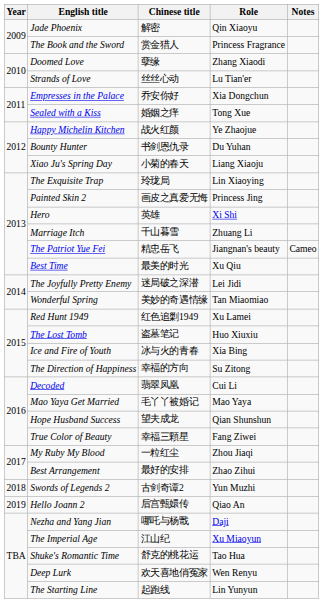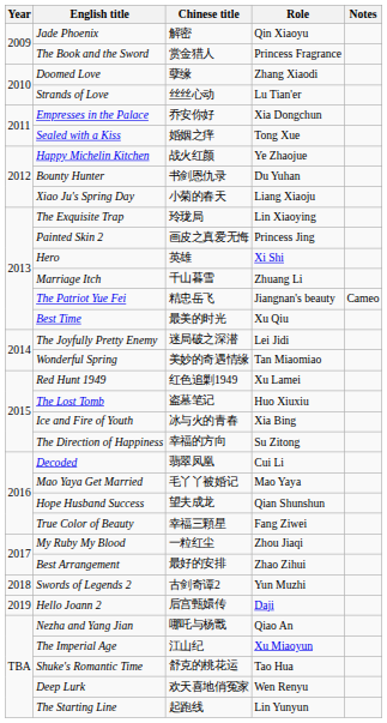 <table class="wikitable sortable">
 <tr>
 <th>Year</th>
 <th>English title</th>
 <th>Chinese title</th>
 <th>Role</th>
 <th class="unsortable">Notes</th>
 </tr>
 <tr>
 <td rowspan=2>2009</td>
 <td><em>Jade Phoenix</em></td>
 <td>解密</td>
 <td>Qin Xiaoyu</td>
 <td></td>
 </tr>
 <tr>
 <td><em>The Book and the Sword</em></td>
 <td>赏金猎人</td>
 <td>Princess Fragrance</td>
 <td></td>
 </tr>
 <tr>
 <td rowspan=2>2010</td>
 <td><em>Doomed Love</em></td>
 <td>孽缘</td>
 <td>Zhang Xiaodi</td>
 <td></td>
 </tr>
 <tr>
 <td><em>Strands of Love</em></td>
 <td>丝丝心动</td>
 <td>Lu Tian'er</td>
 <td></td>
 </tr>
 <tr>
 <td rowspan=2>2011</td>
 <td><em><a href='#'>Empresses in the Palace</a></em></td>
 <td>乔安你好</td>
 <td>Xia Dongchun</td>
 <td></td>
 </tr>
 <tr>
 <td><em><a href='#'>Sealed with a Kiss</a></em></td>
 <td>婚姻之痒</td>
 <td>Tong Xue</td>
 <td></td>
 </tr>
 <tr>
 <td rowspan=3>2012</td>
 <td><em><a href='#'>Happy Michelin Kitchen</a></em></td>
 <td>战火红颜</td>
 <td>Ye Zhaojue</td>
 <td></td>
 </tr>
 <tr>
 <td><em>Bounty Hunter</em></td>
 <td>书剑恩仇录</td>
 <td>Du Yuhan</td>
 <td></td>
 </tr>
 <tr>
 <td><em>Xiao Ju's Spring Day</em></td>
 <td>小菊的春天</td>
 <td>Liang Xiaoju</td>
 <td></td>
 </tr>
 <tr>
 <td rowspan=6>2013</td>
 <td><em>The Exquisite Trap</em></td>
 <td>玲珑局</td>
 <td>Lin Xiaoying</td>
 <td></td>
 </tr>
 <tr>
 <td><em>Painted Skin 2</em></td>
 <td>画皮之真爱无悔</td>
 <td>Princess Jing</td>
 <td></td>
 </tr>
 <tr>
 <td><em>Hero</em></td>
 <td>英雄</td>
 <td><a href='#'>Xi Shi</a></td>
 <td></td>
 </tr>
 <tr>
 <td><em>Marriage Itch</em></td>
 <td>千山暮雪</td>
 <td>Zhuang Li</td>
 <td></td>
 </tr>
 <tr>
 <td><em><a href='#'>The Patriot Yue Fei</a></em></td>
 <td>精忠岳飞</td>
 <td>Jiangnan's beauty</td>
 <td>Cameo</td>
 </tr>
 <tr>
 <td><em><a href='#'>Best Time</a></em></td>
 <td>最美的时光</td>
 <td>Xu Qiu</td>
 <td></td>
 </tr>
 <tr>
 <td rowspan=2>2014</td>
 <td><em>The Joyfully Pretty Enemy</em></td>
 <td>迷局破之深潜</td>
 <td>Lei Jidi</td>
 <td></td>
 </tr>
 <tr>
 <td><em>Wonderful Spring</em></td>
 <td>美妙的奇遇情缘</td>
 <td>Tan Miaomiao</td>
 <td></td>
 </tr>
 <tr>
 <td rowspan=4>2015</td>
 <td><em>Red Hunt 1949</em></td>
 <td>红色追剿1949</td>
 <td>Xu Lamei</td>
 <td></td>
 </tr>
 <tr>
 <td><em><a href='#'>The Lost Tomb</a></em></td>
 <td>盗墓笔记</td>
 <td>Huo Xiuxiu</td>
 <td></td>
 </tr>
 <tr>
 <td><em>Ice and Fire of Youth</em></td>
 <td>冰与火的青春</td>
 <td>Xia Bing</td>
 <td></td>
 </tr>
 <tr>
 <td><em>The Direction of Happiness</em></td>
 <td>幸福的方向</td>
 <td>Su Zitong</td>
 <td></td>
 </tr>
 <tr>
 <td rowspan=4>2016</td>
 <td><em><a href='#'>Decoded</a></em></td>
 <td>翡翠凤凰</td>
 <td>Cui Li</td>
 <td></td>
 </tr>
 <tr>
 <td><em>Mao Yaya Get Married</em></td>
 <td>毛丫丫被婚记</td>
 <td>Mao Yaya</td>
 <td></td>
 </tr>
 <tr>
 <td><em>Hope Husband Success</em></td>
 <td>望夫成龙</td>
 <td>Qian Shunshun</td>
 <td></td>
 </tr>
 <tr>
 <td><em>True Color of Beauty</em></td>
 <td>幸福三顆星</td>
 <td>Fang Ziwei</td>
 <td></td>
 </tr>
 <tr>
 <td rowspan=2>2017</td>
 <td><em>My Ruby My Blood</em></td>
 <td>一粒红尘</td>
 <td>Zhou Jiaqi</td>
 <td></td>
 </tr>
 <tr>
 <td><em>Best Arrangement</em></td>
 <td>最好的安排</td>
 <td>Zhao Zihui</td>
 <td></td>
 </tr>
 <tr>
 <td>2018</td>
 <td><em>Swords of Legends 2</em></td>
 <td>古剑奇谭2</td>
 <td>Yun Muzhi</td>
 <td></td>
 </tr>
 <tr>
 <td>2019</td>
 <td><em>Hello Joann 2</em></td>
 <td>后宫甄嬛传</td>
-<td>Qiao An</td>
+<td><a href='#'>Daji</a></td>
 <td></td>
 </tr>
 <tr>
 <td rowspan=5>TBA</td>
 <td><em>Nezha and Yang Jian</em></td>
 <td>哪吒与杨戬</td>
-<td><a href='#'>Daji</a></td>
+<td>Qiao An</td>
 <td></td>
 </tr>
 <tr>
 <td><em>The Imperial Age</em></td>
 <td>江山纪</td>
 <td><a href='#'>Xu Miaoyun</a></td>
 <td></td>
 </tr>
 <tr>
 <td><em>Shuke's Romantic Time</em></td>
 <td>舒克的桃花运</td>
 <td>Tao Hua</td>
 <td></td>
 </tr>
 <tr>
 <td><em>Deep Lurk</em></td>
 <td>欢天喜地俏冤家</td>
 <td>Wen Renyu</td>
 <td></td>
 </tr>
 <tr>
 <td><em>The Starting Line</em></td>
 <td>起跑线</td>
 <td>Lin Yunyun</td>
 <td></td>
 </tr>
 </table>
